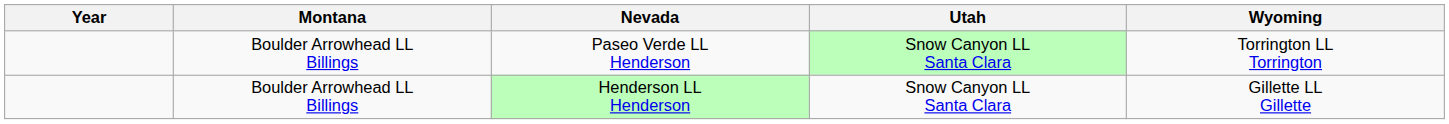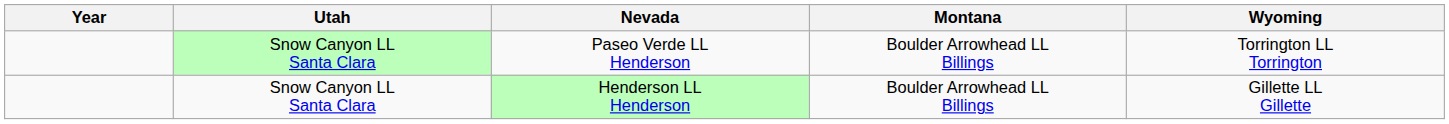 <table class="wikitable" width="100%" style="font-size: 90%; text-align: center;">
 <tr>
 <th width="50">Year</th>
+<th width="100" align="center"> Utah</th>
+<th width="100" align="center"> Nevada</th>
 <th width="100" align="center"> Montana</th>
-<th width="100" align="center"> Nevada</th>
-<th width="100" align="center"> Utah</th>
 <th width="100" align="center"> Wyoming</th>
 </tr>
 <tr>
 <td><strong></strong></td>
+<td style="background:#bfb;">Snow Canyon LL<br><a href='#'>Santa Clara</a></td>
+<td>Paseo Verde LL<br><a href='#'>Henderson</a></td>
 <td>Boulder Arrowhead LL<br><a href='#'>Billings</a></td>
-<td>Paseo Verde LL<br><a href='#'>Henderson</a></td>
-<td style="background:#bfb;">Snow Canyon LL<br><a href='#'>Santa Clara</a></td>
 <td>Torrington LL<br><a href='#'>Torrington</a></td>
 </tr>
 <tr>
 <td><strong></strong></td>
+<td>Snow Canyon LL<br><a href='#'>Santa Clara</a></td>
+<td style="background:#bfb;">Henderson LL<br><a href='#'>Henderson</a></td>
 <td>Boulder Arrowhead LL<br><a href='#'>Billings</a></td>
-<td style="background:#bfb;">Henderson LL<br><a href='#'>Henderson</a></td>
-<td>Snow Canyon LL<br><a href='#'>Santa Clara</a></td>
 <td>Gillette LL<br><a href='#'>Gillette</a></td>
 </tr>
 </table>
